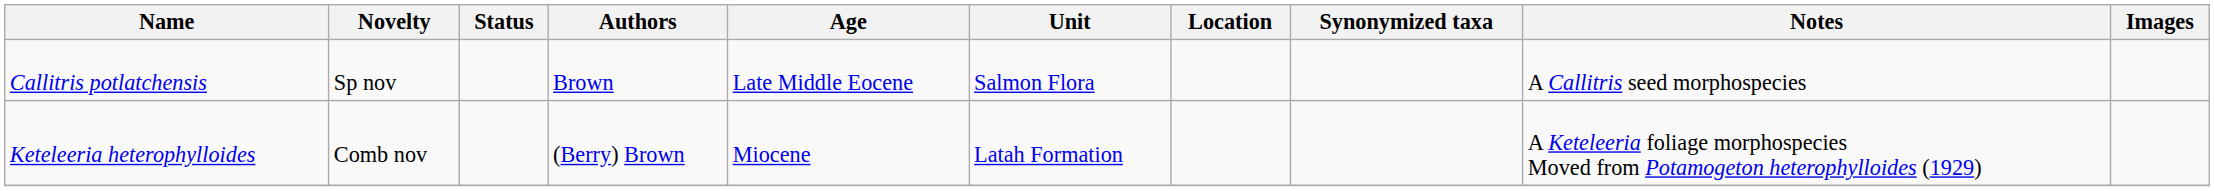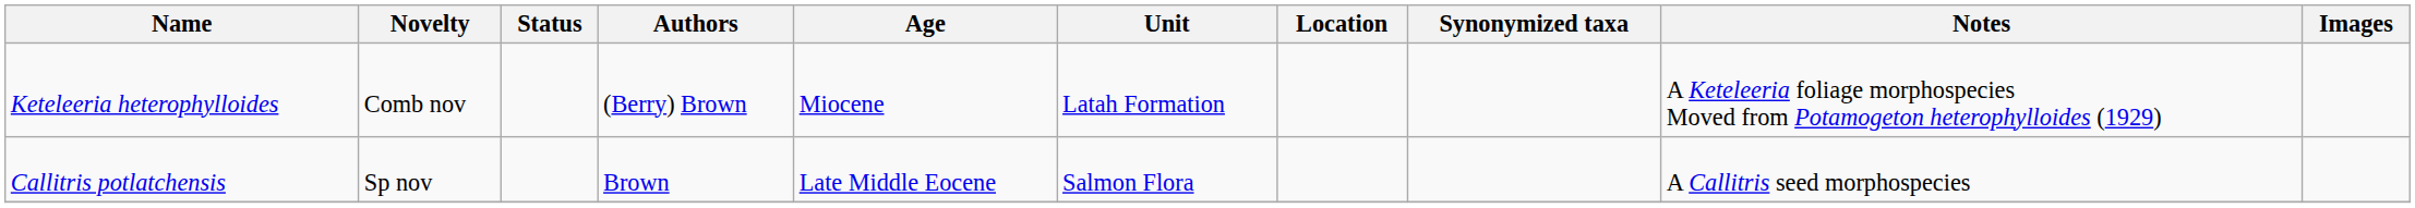 <table class="wikitable sortable" align="center" width="80%">
 <tr>
 <th>Name</th>
 <th>Novelty</th>
 <th>Status</th>
 <th>Authors</th>
 <th>Age</th>
 <th>Unit</th>
 <th>Location</th>
 <th>Synonymized taxa</th>
 <th>Notes</th>
 <th>Images</th>
 </tr>
 <tr>
+<td><br><em><a href='#'>Keteleeria heterophylloides</a></em></td>
+<td><br>Comb nov</td>
+<td></td>
+<td><br>(<a href='#'>Berry</a>) <a href='#'>Brown</a></td>
+<td><br><a href='#'>Miocene</a></td>
+<td><br><a href='#'>Latah Formation</a></td>
+<td><br><br></td>
+<td></td>
+<td><br>A <em><a href='#'>Keteleeria</a></em> foliage morphospecies<br>Moved from <em><a href='#'>Potamogeton heterophylloides</a></em> (<a href='#'>1929</a>)</td>
+<td><br></td>
+</tr>
+<tr>
 <td><br><em><a href='#'>Callitris potlatchensis</a></em></td>
 <td><br>Sp nov</td>
 <td></td>
 <td><br><a href='#'>Brown</a></td>
 <td><br><a href='#'>Late Middle Eocene</a></td>
 <td><br><a href='#'>Salmon Flora</a></td>
 <td><br><br></td>
 <td></td>
 <td><br>A <em><a href='#'>Callitris</a></em> seed morphospecies</td>
 <td></td>
 </tr>
 <tr>
-<td><br><em><a href='#'>Keteleeria heterophylloides</a></em></td>
-<td><br>Comb nov</td>
-<td></td>
-<td><br>(<a href='#'>Berry</a>) <a href='#'>Brown</a></td>
-<td><br><a href='#'>Miocene</a></td>
-<td><br><a href='#'>Latah Formation</a></td>
-<td><br><br></td>
-<td></td>
-<td><br>A <em><a href='#'>Keteleeria</a></em> foliage morphospecies<br>Moved from <em><a href='#'>Potamogeton heterophylloides</a></em> (<a href='#'>1929</a>)</td>
-<td><br></td>
-</tr>
-<tr>
 </tr>
 </table>
